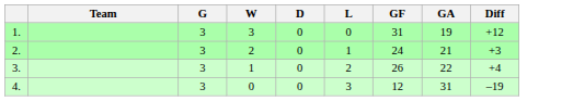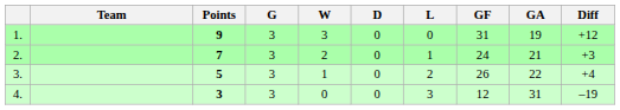 <table class=wikitable style="text-align:center">
 <tr bgcolor="#DCDCDC">
 <th width="25"></th>
 <th width="200">Team</th>
+<th width="60">Points</th>
 <th width="60">G</th>
 <th width="60">W</th>
 <th width="60">D</th>
 <th width="60">L</th>
 <th width="60">GF</th>
 <th width="60">GA</th>
 <th width="60">Diff</th>
 </tr>
 <tr bgcolor=#AAFFAA>
 <td>1.</td>
 <td align=left></td>
+<td><strong>9</strong></td>
 <td>3</td>
 <td>3</td>
 <td>0</td>
 <td>0</td>
 <td>31</td>
 <td>19</td>
 <td>+12</td>
 </tr>
 <tr bgcolor=#AAFFAA>
 <td>2.</td>
 <td align=left></td>
+<td><strong>7</strong></td>
 <td>3</td>
 <td>2</td>
 <td>0</td>
 <td>1</td>
 <td>24</td>
 <td>21</td>
 <td>+3</td>
 </tr>
 <tr bgcolor=#CCFFCC>
 <td>3.</td>
 <td align=left></td>
+<td><strong>5</strong></td>
 <td>3</td>
 <td>1</td>
 <td>0</td>
 <td>2</td>
 <td>26</td>
 <td>22</td>
 <td>+4</td>
 </tr>
 <tr bgcolor=#CCFFCC>
 <td>4.</td>
 <td align=left></td>
+<td><strong>3</strong></td>
 <td>3</td>
 <td>0</td>
 <td>0</td>
 <td>3</td>
 <td>12</td>
 <td>31</td>
 <td>–19</td>
 </tr>
 </table>
